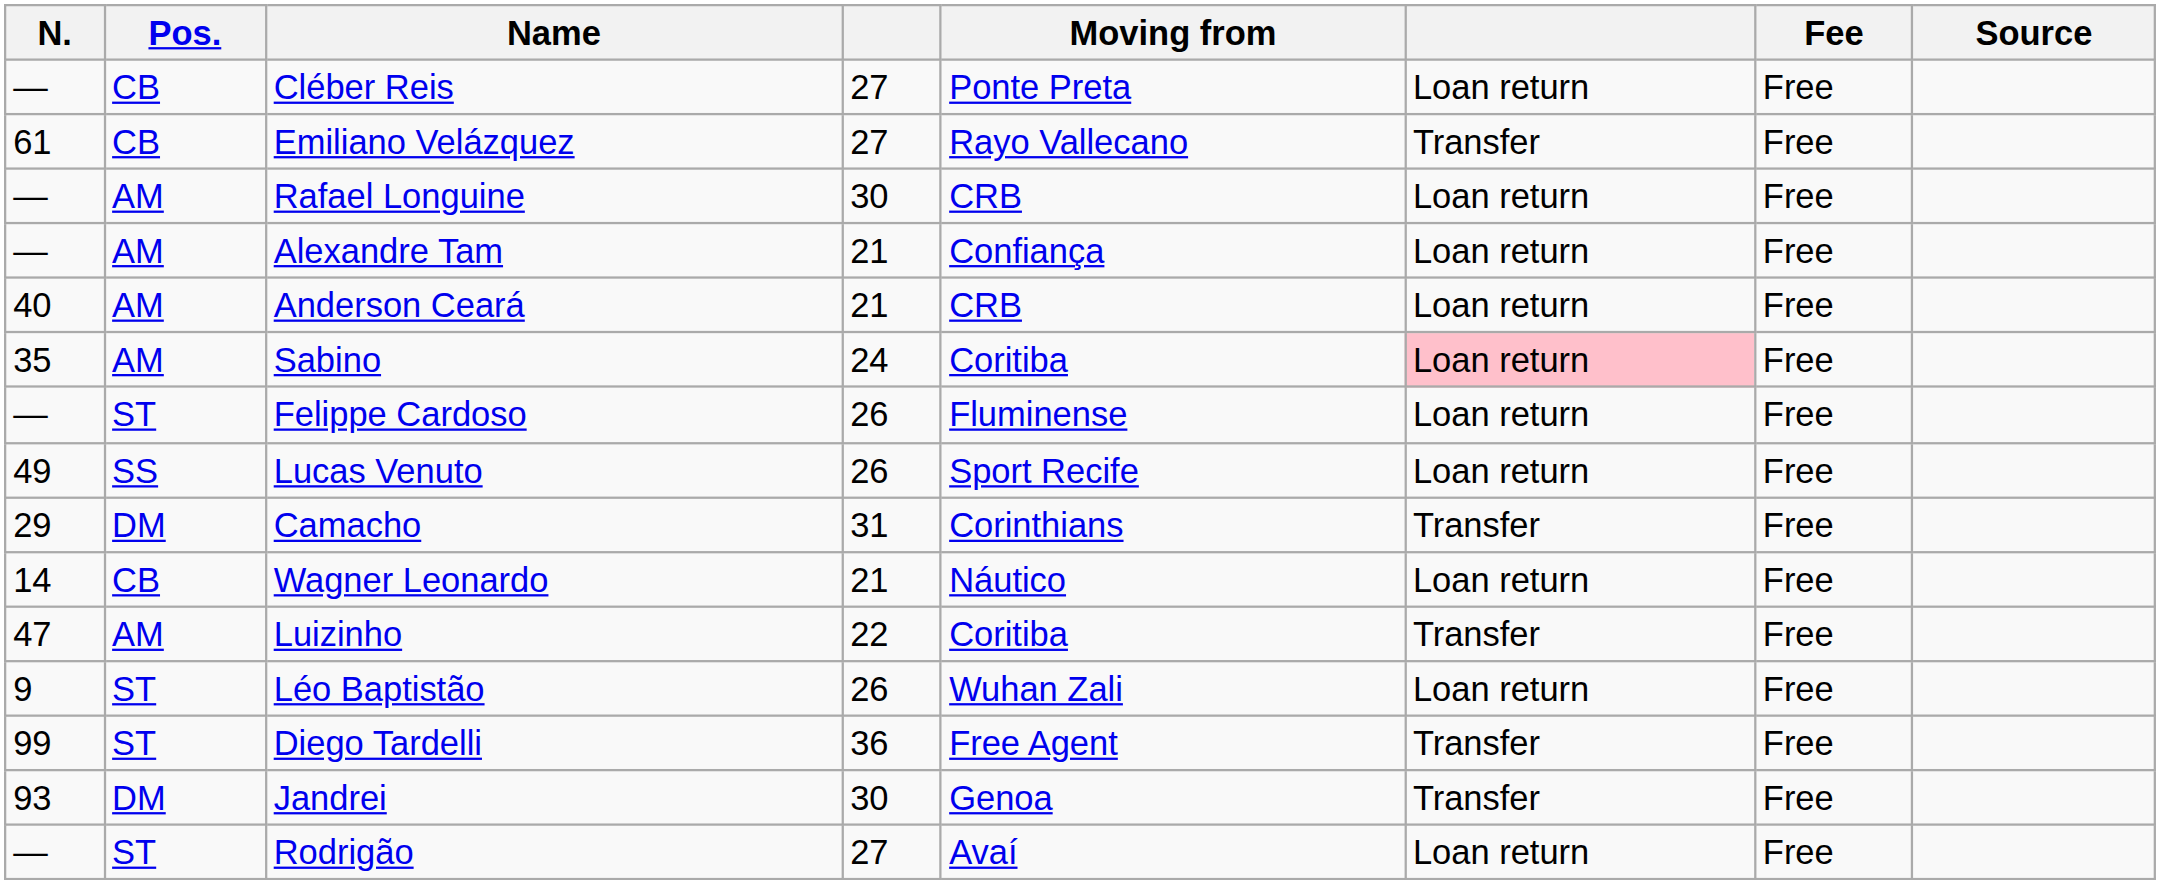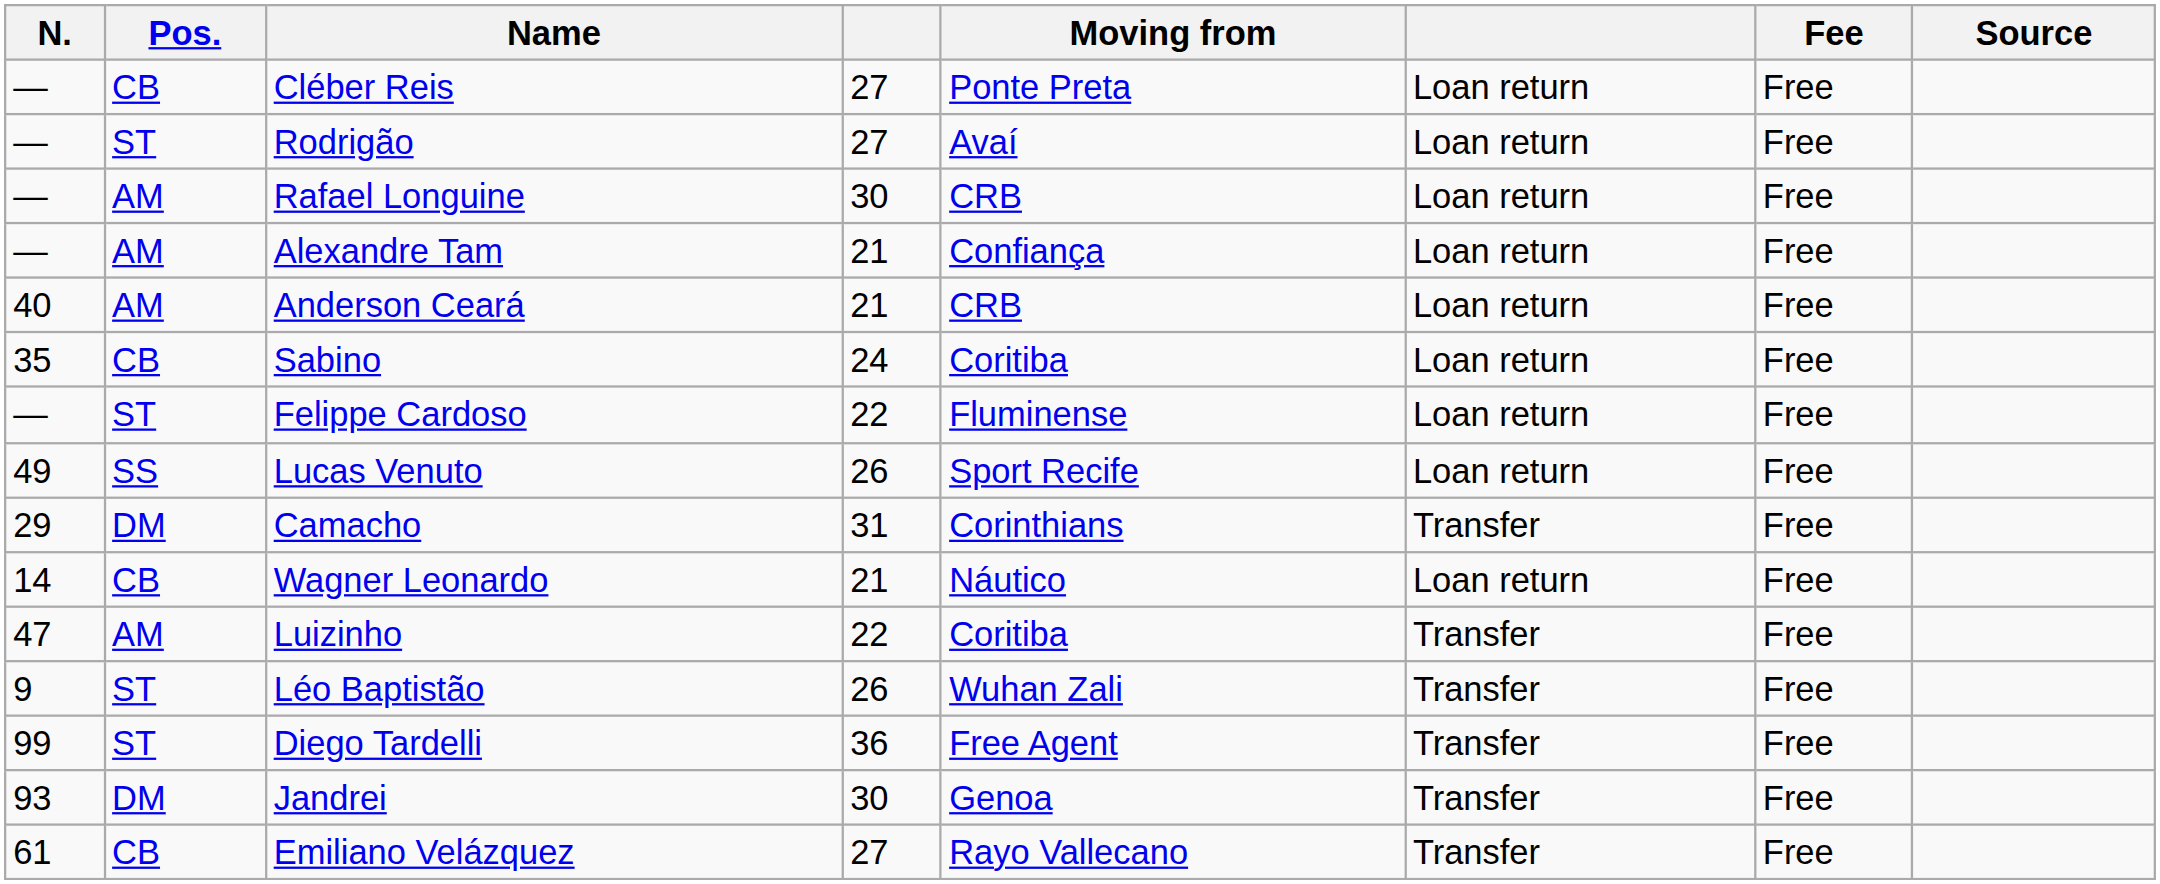 <table class="wikitable sortable" style="width:75%; text-align:center; font-size:95%; text-align:left">
 <tr>
 <th>N.</th>
 <th><a href='#'>Pos.</a></th>
 <th>Name</th>
 <th></th>
 <th>Moving from</th>
 <th></th>
 <th>Fee</th>
 <th>Source</th>
 </tr>
 <tr>
 <td>—</td>
 <td><a href='#'>CB</a></td>
 <td style="text-align:left;"> <a href='#'>Cléber Reis</a></td>
 <td>27</td>
 <td style="text-align:left;"><a href='#'>Ponte Preta</a></td>
 <td>Loan return</td>
 <td>Free</td>
 <td></td>
 </tr>
 <tr>
-<td>61</td>
-<td><a href='#'>CB</a></td>
-<td style="text-align:left;"> <a href='#'>Emiliano Velázquez</a></td>
+<td>—</td>
+<td><a href='#'>ST</a></td>
+<td style="text-align:left;"> <a href='#'>Rodrigão</a></td>
 <td>27</td>
-<td style="text-align:left;"><a href='#'>Rayo Vallecano</a> </td>
-<td>Transfer</td>
+<td style="text-align:left;"><a href='#'>Avaí</a></td>
+<td>Loan return</td>
 <td>Free</td>
 <td></td>
 </tr>
 <tr>
 <td>—</td>
 <td><a href='#'>AM</a></td>
 <td style="text-align:left;"> <a href='#'>Rafael Longuine</a></td>
 <td>30</td>
 <td style="text-align:left;"><a href='#'>CRB</a></td>
 <td>Loan return</td>
 <td>Free</td>
 <td></td>
 </tr>
 <tr>
 <td>—</td>
 <td><a href='#'>AM</a></td>
 <td style="text-align:left;"> <a href='#'>Alexandre Tam</a></td>
 <td>21</td>
 <td style="text-align:left;"><a href='#'>Confiança</a></td>
 <td>Loan return</td>
 <td>Free</td>
 <td></td>
 </tr>
 <tr>
 <td>40</td>
 <td><a href='#'>AM</a></td>
 <td style="text-align:left;"> <a href='#'>Anderson Ceará</a></td>
 <td>21</td>
 <td style="text-align:left;"><a href='#'>CRB</a></td>
 <td>Loan return</td>
 <td>Free</td>
 <td></td>
 </tr>
 <tr>
 <td>35</td>
-<td><a href='#'>AM</a></td>
+<td><a href='#'>CB</a></td>
 <td style="text-align:left;"> <a href='#'>Sabino</a></td>
 <td>24</td>
 <td style="text-align:left;"><a href='#'>Coritiba</a></td>
-<td style="background: pink;">Loan return</td>
+<td>Loan return</td>
 <td>Free</td>
 <td></td>
 </tr>
 <tr>
 <td>—</td>
 <td><a href='#'>ST</a></td>
 <td style="text-align:left;"> <a href='#'>Felippe Cardoso</a></td>
-<td>26</td>
+<td>22</td>
 <td style="text-align:left;"><a href='#'>Fluminense</a></td>
 <td>Loan return</td>
 <td>Free</td>
 <td></td>
 </tr>
 <tr>
 <td>49</td>
 <td><a href='#'>SS</a></td>
 <td style="text-align:left;"> <a href='#'>Lucas Venuto</a></td>
 <td>26</td>
 <td style="text-align:left;"><a href='#'>Sport Recife</a></td>
 <td>Loan return</td>
 <td>Free</td>
 <td></td>
 </tr>
 <tr>
 <td>29</td>
 <td><a href='#'>DM</a></td>
 <td style="text-align:left;"> <a href='#'>Camacho</a></td>
 <td>31</td>
 <td style="text-align:left;"><a href='#'>Corinthians</a></td>
 <td>Transfer</td>
 <td>Free</td>
 <td></td>
 </tr>
 <tr>
 <td>14</td>
 <td><a href='#'>CB</a></td>
 <td style="text-align:left;"> <a href='#'>Wagner Leonardo</a></td>
 <td>21</td>
 <td style="text-align:left;"><a href='#'>Náutico</a></td>
 <td>Loan return</td>
 <td>Free</td>
 <td></td>
 </tr>
 <tr>
 <td>47</td>
 <td><a href='#'>AM</a></td>
 <td style="text-align:left;"> <a href='#'>Luizinho</a></td>
 <td>22</td>
 <td style="text-align:left;"><a href='#'>Coritiba</a></td>
 <td>Transfer</td>
 <td>Free</td>
 <td></td>
 </tr>
 <tr>
 <td>9</td>
 <td><a href='#'>ST</a></td>
 <td style="text-align:left;"> <a href='#'>Léo Baptistão</a></td>
 <td>26</td>
 <td style="text-align:left;"><a href='#'>Wuhan Zali</a> </td>
-<td>Loan return</td>
+<td>Transfer</td>
 <td>Free</td>
 <td></td>
 </tr>
 <tr>
 <td>99</td>
 <td><a href='#'>ST</a></td>
 <td style="text-align:left;"> <a href='#'>Diego Tardelli</a></td>
 <td>36</td>
 <td style="text-align:left;"><a href='#'>Free Agent</a></td>
 <td>Transfer</td>
 <td>Free</td>
 <td></td>
 </tr>
 <tr>
 <td>93</td>
 <td><a href='#'>DM</a></td>
 <td style="text-align:left;"> <a href='#'>Jandrei</a></td>
 <td>30</td>
 <td style="text-align:left;"><a href='#'>Genoa</a> </td>
 <td>Transfer</td>
 <td>Free</td>
 <td></td>
 </tr>
 <tr>
-<td>—</td>
-<td><a href='#'>ST</a></td>
-<td style="text-align:left;"> <a href='#'>Rodrigão</a></td>
+<td>61</td>
+<td><a href='#'>CB</a></td>
+<td style="text-align:left;"> <a href='#'>Emiliano Velázquez</a></td>
 <td>27</td>
-<td style="text-align:left;"><a href='#'>Avaí</a></td>
-<td>Loan return</td>
+<td style="text-align:left;"><a href='#'>Rayo Vallecano</a> </td>
+<td>Transfer</td>
 <td>Free</td>
 <td></td>
 </tr>
 <tr>
 </tr>
 </table>
